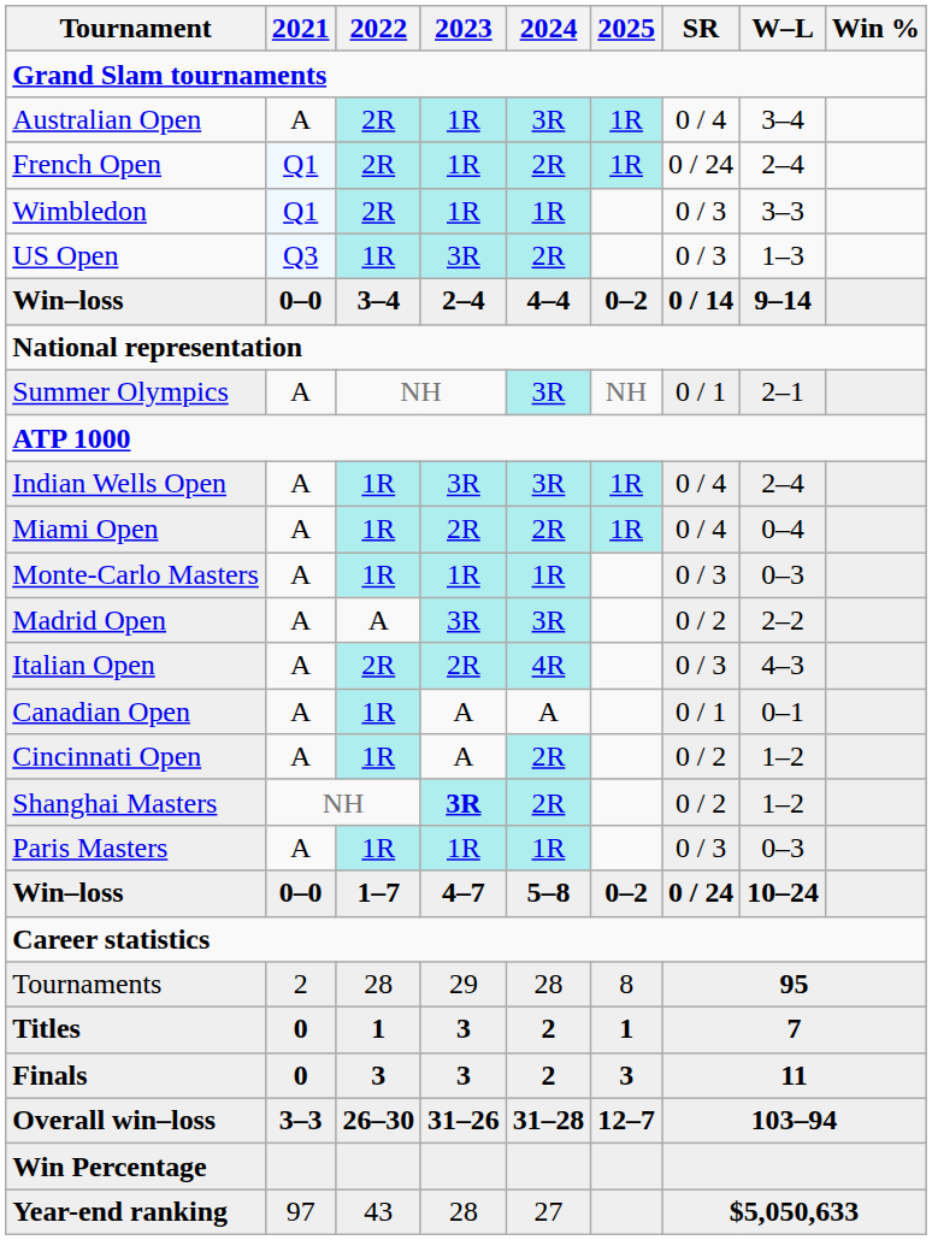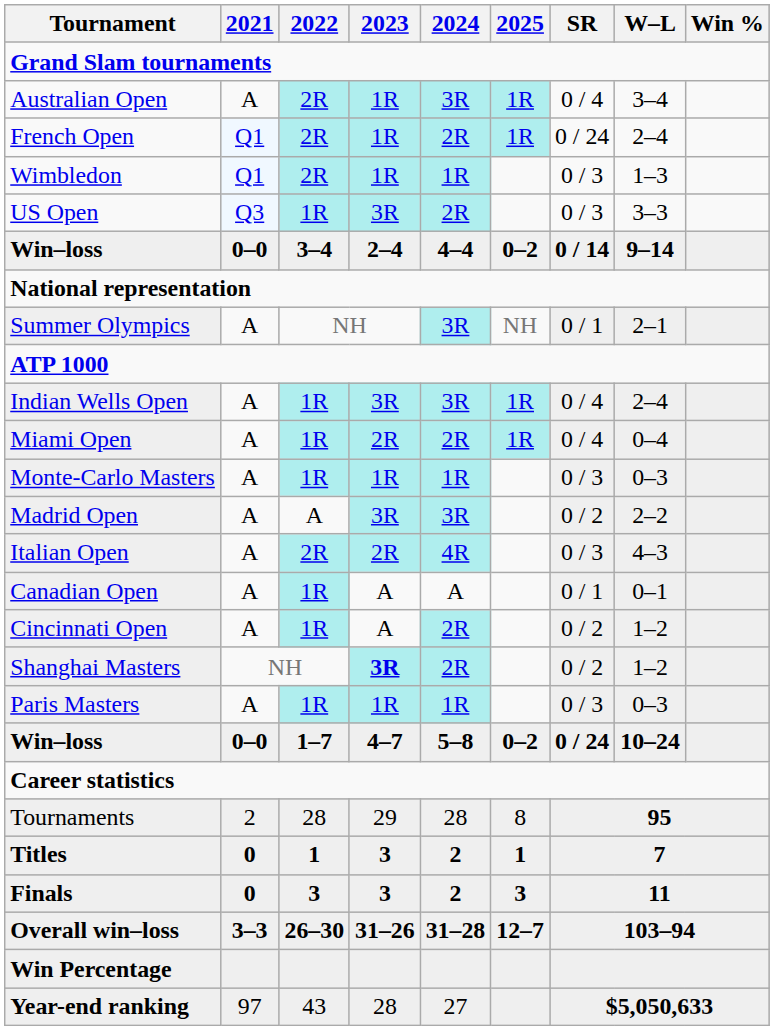 <table class=wikitable style=text-align:center>
 <tr>
 <th>Tournament</th>
 <th><a href='#'>2021</a></th>
 <th><a href='#'>2022</a></th>
 <th><a href='#'>2023</a></th>
 <th><a href='#'>2024</a></th>
 <th><a href='#'>2025</a></th>
 <th>SR</th>
 <th>W–L</th>
 <th>Win %</th>
 </tr>
 <tr>
 <td colspan="9" style="text-align:left"><a href='#'><strong>Grand Slam tournaments</strong></a></td>
 </tr>
 <tr>
 <td align=left><a href='#'>Australian Open</a></td>
 <td>A</td>
 <td style=background:#afeeee><a href='#'>2R</a></td>
 <td style=background:#afeeee><a href='#'>1R</a></td>
 <td style=background:#afeeee><a href='#'>3R</a></td>
 <td style=background:#afeeee><a href='#'>1R</a></td>
 <td>0 / 4</td>
 <td>3–4</td>
 <td></td>
 </tr>
 <tr>
 <td align=left><a href='#'>French Open</a></td>
 <td style=background:#f0f8ff><a href='#'>Q1</a></td>
 <td style=background:#afeeee><a href='#'>2R</a></td>
 <td style=background:#afeeee><a href='#'>1R</a></td>
 <td style=background:#afeeee><a href='#'>2R</a></td>
 <td style=background:#afeeee><a href='#'>1R</a></td>
 <td>0 / 24</td>
 <td>2–4</td>
 <td></td>
 </tr>
 <tr>
 <td align=left><a href='#'>Wimbledon</a></td>
 <td style=background:#f0f8ff><a href='#'>Q1</a></td>
 <td style=background:#afeeee><a href='#'>2R</a></td>
 <td style=background:#afeeee><a href='#'>1R</a></td>
 <td style=background:#afeeee><a href='#'>1R</a></td>
 <td></td>
 <td>0 / 3</td>
-<td>3–3</td>
+<td>1–3</td>
 <td></td>
 </tr>
 <tr>
 <td align=left><a href='#'>US Open</a></td>
 <td style=background:#f0f8ff><a href='#'>Q3</a></td>
 <td style=background:#afeeee><a href='#'>1R</a></td>
 <td style=background:#afeeee><a href='#'>3R</a></td>
 <td style=background:#afeeee><a href='#'>2R</a></td>
 <td></td>
 <td>0 / 3</td>
-<td>1–3</td>
+<td>3–3</td>
 <td></td>
 </tr>
 <tr style=font-weight:bold;background:#efefef>
 <td style=text-align:left>Win–loss</td>
 <td>0–0</td>
 <td>3–4</td>
 <td>2–4</td>
 <td>4–4</td>
 <td>0–2</td>
 <td>0 / 14</td>
 <td>9–14</td>
 <td></td>
 </tr>
 <tr>
 <td colspan="9" style="text-align:left"><strong>National representation</strong></td>
 </tr>
 <tr>
 <td bgcolor=efefef align=left><a href='#'>Summer Olympics</a></td>
 <td>A</td>
 <td colspan=2 style=color:#767676>NH</td>
 <td style=background:#afeeee><a href='#'>3R</a></td>
 <td style=color:#767676>NH</td>
 <td bgcolor="efefef">0 / 1</td>
 <td bgcolor=efefef>2–1</td>
 <td bgcolor=efefef></td>
 </tr>
 <tr>
 <td colspan="9" style="text-align:left"><strong><a href='#'>ATP 1000</a></strong></td>
 </tr>
 <tr>
 <td bgcolor=efefef align=left><a href='#'>Indian Wells Open</a></td>
 <td>A</td>
 <td style=background:#afeeee><a href='#'>1R</a></td>
 <td style=background:#afeeee><a href='#'>3R</a></td>
 <td style=background:#afeeee><a href='#'>3R</a></td>
 <td style=background:#afeeee><a href='#'>1R</a></td>
 <td bgcolor="efefef">0 / 4</td>
 <td bgcolor=efefef>2–4</td>
 <td bgcolor=efefef></td>
 </tr>
 <tr>
 <td bgcolor=efefef align=left><a href='#'>Miami Open</a></td>
 <td>A</td>
 <td style=background:#afeeee><a href='#'>1R</a></td>
 <td style=background:#afeeee><a href='#'>2R</a></td>
 <td style=background:#afeeee><a href='#'>2R</a></td>
 <td style=background:#afeeee><a href='#'>1R</a></td>
 <td bgcolor="efefef">0 / 4</td>
 <td bgcolor=efefef>0–4</td>
 <td bgcolor=efefef></td>
 </tr>
 <tr>
 <td bgcolor=efefef align=left><a href='#'>Monte-Carlo Masters</a></td>
 <td>A</td>
 <td style=background:#afeeee><a href='#'>1R</a></td>
 <td style=background:#afeeee><a href='#'>1R</a></td>
 <td style=background:#afeeee><a href='#'>1R</a></td>
 <td></td>
 <td bgcolor="efefef">0 / 3</td>
 <td bgcolor=efefef>0–3</td>
 <td bgcolor=efefef></td>
 </tr>
 <tr>
 <td bgcolor= efefef align=left><a href='#'>Madrid Open</a></td>
 <td>A</td>
 <td>A</td>
 <td style=background:#afeeee><a href='#'>3R</a></td>
 <td style=background:#afeeee><a href='#'>3R</a></td>
 <td></td>
 <td bgcolor="efefef">0 / 2</td>
 <td bgcolor=efefef>2–2</td>
 <td bgcolor=efefef></td>
 </tr>
 <tr>
 <td bgcolor=efefef align=left><a href='#'>Italian Open</a></td>
 <td>A</td>
 <td style=background:#afeeee><a href='#'>2R</a></td>
 <td style=background:#afeeee><a href='#'>2R</a></td>
 <td style=background:#afeeee><a href='#'>4R</a></td>
 <td></td>
 <td bgcolor="efefef">0 / 3</td>
 <td bgcolor=efefef>4–3</td>
 <td bgcolor=efefef></td>
 </tr>
 <tr>
 <td bgcolor=efefef align=left><a href='#'>Canadian Open</a></td>
 <td>A</td>
 <td style=background:#afeeee><a href='#'>1R</a></td>
 <td>A</td>
 <td>A</td>
 <td></td>
 <td bgcolor="efefef">0 / 1</td>
 <td bgcolor=efefef>0–1</td>
 <td bgcolor=efefef></td>
 </tr>
 <tr>
 <td bgcolor=efefef align=left><a href='#'>Cincinnati Open</a></td>
 <td>A</td>
 <td style=background:#afeeee><a href='#'>1R</a></td>
 <td>A</td>
 <td style=background:#afeeee><a href='#'>2R</a></td>
 <td></td>
 <td bgcolor="efefef">0 / 2</td>
 <td bgcolor=efefef>1–2</td>
 <td bgcolor=efefef></td>
 </tr>
 <tr>
 <td bgcolor=efefef align=left><a href='#'>Shanghai Masters</a></td>
 <td colspan="2" style="color:#767676">NH</td>
 <td style=background:#afeeee><strong><a href='#'>3R</a></strong></td>
 <td style=background:#afeeee><a href='#'>2R</a></td>
 <td></td>
 <td bgcolor=efefef>0 / 2</td>
 <td bgcolor=efefef>1–2</td>
 <td bgcolor=efefef></td>
 </tr>
 <tr>
 <td bgcolor=efefef align=left><a href='#'>Paris Masters</a></td>
 <td>A</td>
 <td style=background:#afeeee><a href='#'>1R</a></td>
 <td style=background:#afeeee><a href='#'>1R</a></td>
 <td style=background:#afeeee><a href='#'>1R</a></td>
 <td></td>
 <td bgcolor="efefef">0 / 3</td>
 <td bgcolor=efefef>0–3</td>
 <td bgcolor=efefef></td>
 </tr>
 <tr style=font-weight:bold;background:#efefef>
 <td style=text-align:left>Win–loss</td>
 <td>0–0</td>
 <td>1–7</td>
 <td>4–7</td>
 <td>5–8</td>
 <td>0–2</td>
 <td>0 / 24</td>
 <td>10–24</td>
 <td></td>
 </tr>
 <tr>
 <td colspan="9" style="text-align:left"><strong>Career statistics</strong></td>
 </tr>
 <tr style=background:#efefef>
 <td style=text-align:left>Tournaments</td>
 <td>2</td>
 <td>28</td>
 <td>29</td>
 <td>28</td>
 <td>8</td>
 <td colspan="3"><strong>95</strong></td>
 </tr>
 <tr style=font-weight:bold;background:#efefef>
 <td style=text-align:left>Titles</td>
 <td>0</td>
 <td>1</td>
 <td>3</td>
 <td>2</td>
 <td>1</td>
 <td colspan="3">7</td>
 </tr>
 <tr style=font-weight:bold;background:#efefef>
 <td style=text-align:left>Finals</td>
 <td>0</td>
 <td>3</td>
 <td>3</td>
 <td>2</td>
 <td>3</td>
 <td colspan="3">11</td>
 </tr>
 <tr style=font-weight:bold;background:#efefef>
 <td style=text-align:left>Overall win–loss</td>
 <td>3–3</td>
 <td>26–30</td>
 <td>31–26</td>
 <td>31–28</td>
 <td>12–7</td>
 <td colspan="3">103–94</td>
 </tr>
 <tr style=font-weight:bold;background:#efefef>
 <td style=text-align:left>Win Percentage</td>
 <td></td>
 <td></td>
 <td></td>
 <td></td>
 <td></td>
 <td colspan="3"></td>
 </tr>
 <tr style=background:#efefef>
 <td align=left><strong>Year-end ranking</strong></td>
 <td>97</td>
 <td>43</td>
 <td>28</td>
 <td>27</td>
 <td></td>
 <td colspan="3"><strong>$5,050,633</strong></td>
 </tr>
 </table>
